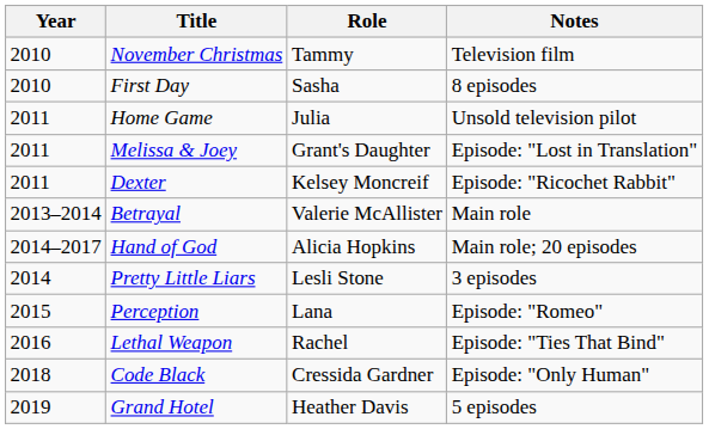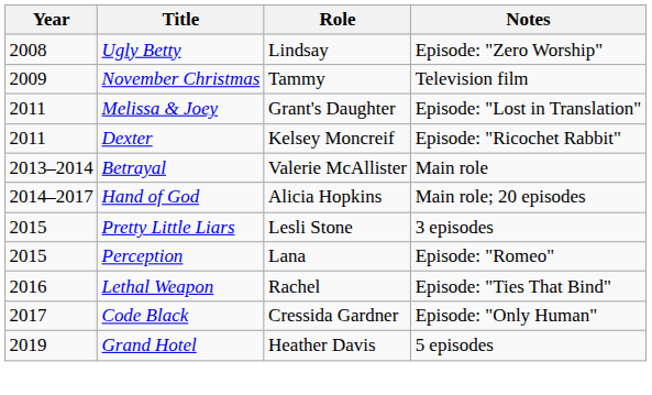 <table class = "wikitable sortable">
 <tr>
 <th>Year</th>
 <th>Title</th>
 <th>Role</th>
 <th class="unsortable">Notes</th>
 </tr>
 <tr>
-<td>2010</td>
+<td>2008</td>
+<td><em><a href='#'>Ugly Betty</a></em></td>
+<td>Lindsay</td>
+<td>Episode: "Zero Worship"</td>
+</tr>
+<tr>
+<td>2009</td>
 <td><em><a href='#'>November Christmas</a></em></td>
 <td>Tammy</td>
 <td>Television film</td>
-</tr>
-<tr>
-<td>2010</td>
-<td><em>First Day</em></td>
-<td>Sasha</td>
-<td>8 episodes</td>
-</tr>
-<tr>
-<td>2011</td>
-<td><em>Home Game</em></td>
-<td>Julia</td>
-<td>Unsold television pilot</td>
 </tr>
 <tr>
 <td>2011</td>
 <td><em><a href='#'>Melissa & Joey</a></em></td>
 <td>Grant's Daughter</td>
 <td>Episode: "Lost in Translation"</td>
 </tr>
 <tr>
 <td>2011</td>
 <td><em><a href='#'>Dexter</a></em></td>
 <td>Kelsey Moncreif</td>
 <td>Episode: "Ricochet Rabbit"</td>
 </tr>
 <tr>
 <td>2013–2014</td>
 <td><em><a href='#'>Betrayal</a></em></td>
 <td>Valerie McAllister</td>
 <td>Main role</td>
 </tr>
 <tr>
 <td>2014–2017</td>
 <td><em><a href='#'>Hand of God</a></em></td>
 <td>Alicia Hopkins</td>
 <td>Main role; 20 episodes</td>
 </tr>
 <tr>
-<td>2014</td>
+<td>2015</td>
 <td><em><a href='#'>Pretty Little Liars</a></em></td>
 <td>Lesli Stone</td>
 <td>3 episodes</td>
 </tr>
 <tr>
 <td>2015</td>
 <td><em><a href='#'>Perception</a></em></td>
 <td>Lana</td>
 <td>Episode: "Romeo"</td>
 </tr>
 <tr>
 <td>2016</td>
 <td><em><a href='#'>Lethal Weapon</a></em></td>
 <td>Rachel</td>
 <td>Episode: "Ties That Bind"</td>
 </tr>
 <tr>
-<td>2018</td>
+<td>2017</td>
 <td><em><a href='#'>Code Black</a></em></td>
 <td>Cressida Gardner</td>
 <td>Episode: "Only Human"</td>
 </tr>
 <tr>
 <td>2019</td>
 <td><em><a href='#'>Grand Hotel</a></em></td>
 <td>Heather Davis</td>
 <td>5 episodes</td>
 </tr>
 </table>
